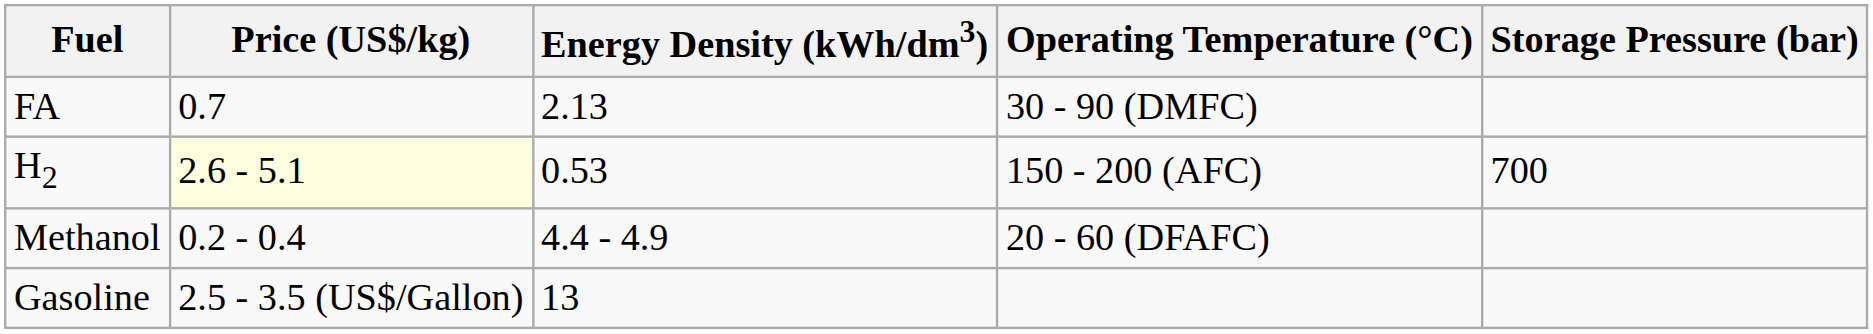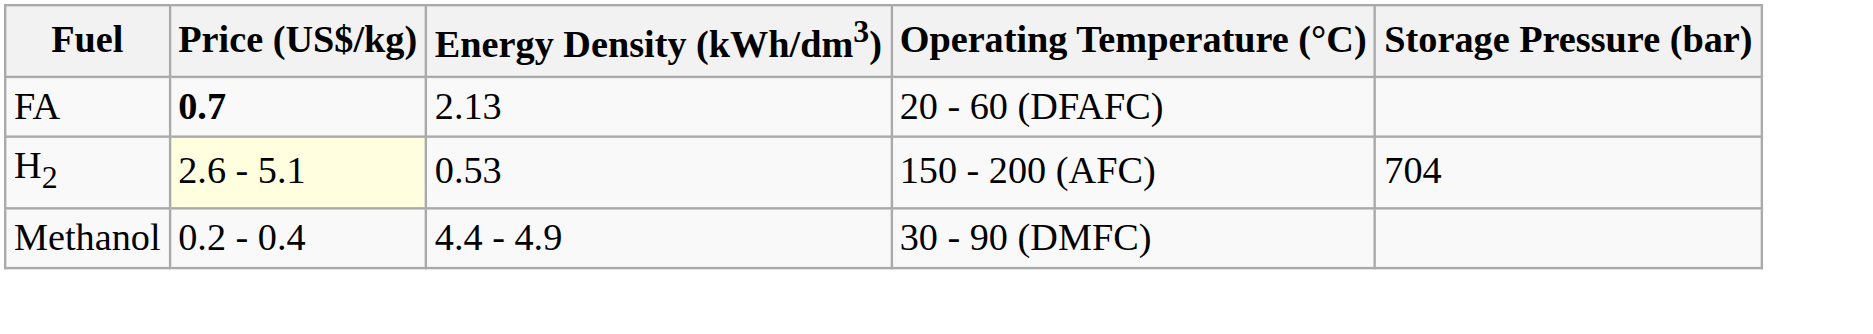 <table class="wikitable">
 <tr>
 <th>Fuel</th>
 <th>Price (US$/kg)</th>
 <th>Energy Density (kWh/dm<sup>3</sup>)</th>
 <th>Operating Temperature (°C)</th>
 <th>Storage Pressure (bar)</th>
 </tr>
 <tr>
 <td>FA</td>
-<td>0.7</td>
+<td><strong>0.7</strong></td>
 <td>2.13</td>
-<td>30 - 90 (DMFC)</td>
+<td>20 - 60 (DFAFC)</td>
 <td></td>
 </tr>
 <tr>
 <td>H<sub>2</sub></td>
 <td style="background: lightyellow;">2.6 - 5.1</td>
 <td>0.53</td>
 <td>150 - 200 (AFC)</td>
-<td>700</td>
+<td>704</td>
 </tr>
 <tr>
 <td>Methanol</td>
 <td>0.2 - 0.4</td>
 <td>4.4 - 4.9</td>
-<td>20 - 60 (DFAFC)</td>
-<td></td>
-</tr>
-<tr>
-<td>Gasoline</td>
-<td>2.5 - 3.5 (US$/Gallon)</td>
-<td>13</td>
-<td></td>
+<td>30 - 90 (DMFC)</td>
 <td></td>
 </tr>
 </table>
